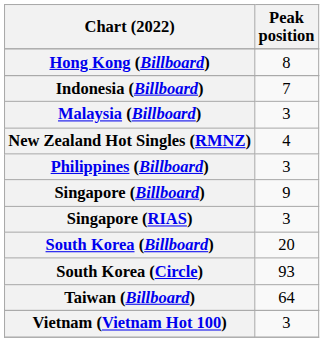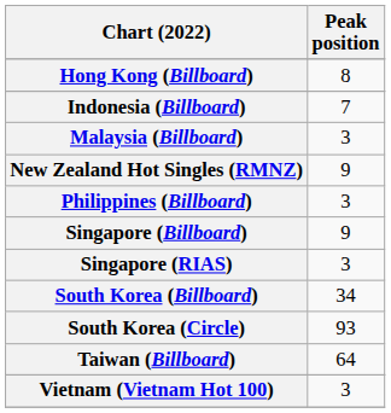 <table class="wikitable sortable plainrowheaders" style="text-align:center">
 <tr>
 <th scope="col">Chart (2022)</th>
 <th scope="col">Peak<br>position</th>
 </tr>
 <tr>
 </tr>
 <tr>
 </tr>
 <tr>
 </tr>
 <tr>
 </tr>
 <tr>
 <th scope="row"><a href='#'>Hong Kong</a> (<em><a href='#'>Billboard</a></em>)</th>
 <td>8</td>
 </tr>
 <tr>
 </tr>
 <tr>
 <th scope="row">Indonesia (<em><a href='#'>Billboard</a></em>)</th>
 <td>7</td>
 </tr>
 <tr>
 <th scope="row"><a href='#'>Malaysia</a> (<em><a href='#'>Billboard</a></em>)</th>
 <td>3</td>
 </tr>
 <tr>
 <th scope="row">New Zealand Hot Singles (<a href='#'>RMNZ</a>)</th>
-<td>4</td>
+<td>9</td>
 </tr>
 <tr>
 <th scope="row"><a href='#'>Philippines</a> (<em><a href='#'>Billboard</a></em>)</th>
 <td>3</td>
 </tr>
 <tr>
 <th scope="row">Singapore (<em><a href='#'>Billboard</a></em>)</th>
 <td>9</td>
 </tr>
 <tr>
 <th scope="row">Singapore (<a href='#'>RIAS</a>)</th>
 <td>3</td>
 </tr>
 <tr>
 <th scope="row"><a href='#'>South Korea</a> (<em><a href='#'>Billboard</a></em>)</th>
-<td>20</td>
+<td>34</td>
 </tr>
 <tr>
 <th scope="row">South Korea (<a href='#'>Circle</a>)</th>
 <td>93</td>
 </tr>
 <tr>
 <th scope="row">Taiwan (<em><a href='#'>Billboard</a></em>)</th>
 <td>64</td>
 </tr>
 <tr>
 </tr>
 <tr>
 </tr>
 <tr>
 <th scope="row">Vietnam (<a href='#'>Vietnam Hot 100</a>)</th>
 <td>3</td>
 </tr>
 <tr>
 </tr>
 </table>
